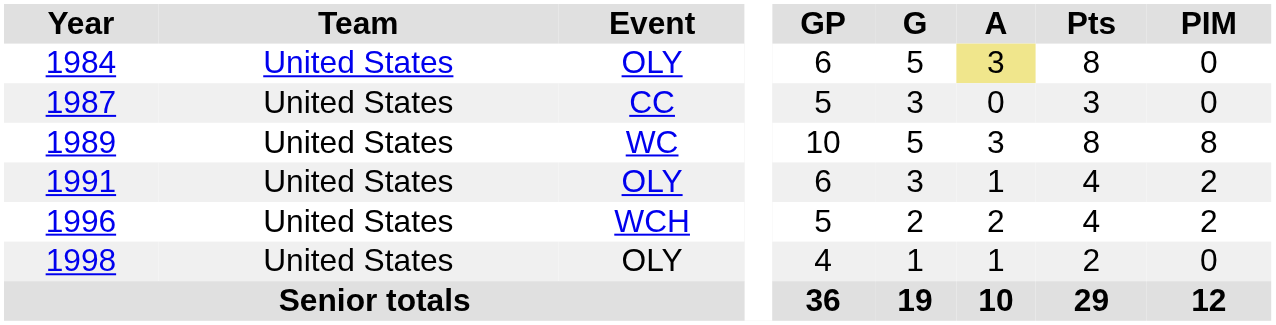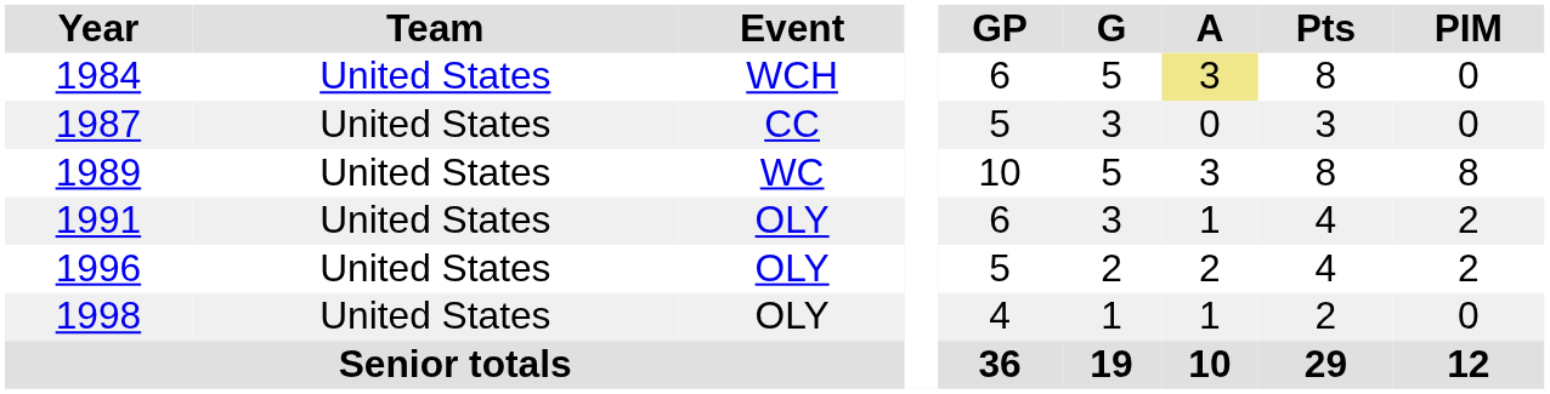 <table border="0" cellpadding="1" cellspacing="0" style="text-align:center; width:40em">
 <tr ALIGN="center" bgcolor="#e0e0e0">
 <th>Year</th>
 <th>Team</th>
 <th>Event</th>
 <th rowspan="99" bgcolor="#ffffff"> </th>
 <th>GP</th>
 <th>G</th>
 <th>A</th>
 <th>Pts</th>
 <th>PIM</th>
 </tr>
 <tr>
 <td><a href='#'>1984</a></td>
 <td><a href='#'>United States</a></td>
-<td><a href='#'>OLY</a></td>
+<td><a href='#'>WCH</a></td>
 <td>6</td>
 <td>5</td>
 <td style="background: khaki;">3</td>
 <td>8</td>
 <td>0</td>
 </tr>
 <tr bgcolor="#f0f0f0">
 <td><a href='#'>1987</a></td>
 <td>United States</td>
 <td><a href='#'>CC</a></td>
 <td>5</td>
 <td>3</td>
 <td>0</td>
 <td>3</td>
 <td>0</td>
 </tr>
 <tr>
 <td><a href='#'>1989</a></td>
 <td>United States</td>
 <td><a href='#'>WC</a></td>
 <td>10</td>
 <td>5</td>
 <td>3</td>
 <td>8</td>
 <td>8</td>
 </tr>
 <tr bgcolor="#f0f0f0">
 <td><a href='#'>1991</a></td>
 <td>United States</td>
 <td><a href='#'>OLY</a></td>
 <td>6</td>
 <td>3</td>
 <td>1</td>
 <td>4</td>
 <td>2</td>
 </tr>
 <tr>
 <td><a href='#'>1996</a></td>
 <td>United States</td>
-<td><a href='#'>WCH</a></td>
+<td><a href='#'>OLY</a></td>
 <td>5</td>
 <td>2</td>
 <td>2</td>
 <td>4</td>
 <td>2</td>
 </tr>
 <tr bgcolor="#f0f0f0">
 <td><a href='#'>1998</a></td>
 <td>United States</td>
 <td>OLY</td>
 <td>4</td>
 <td>1</td>
 <td>1</td>
 <td>2</td>
 <td>0</td>
 </tr>
 <tr bgcolor="#e0e0e0">
 <th colspan=3>Senior totals</th>
 <th>36</th>
 <th>19</th>
 <th>10</th>
 <th>29</th>
 <th>12</th>
 </tr>
 </table>
